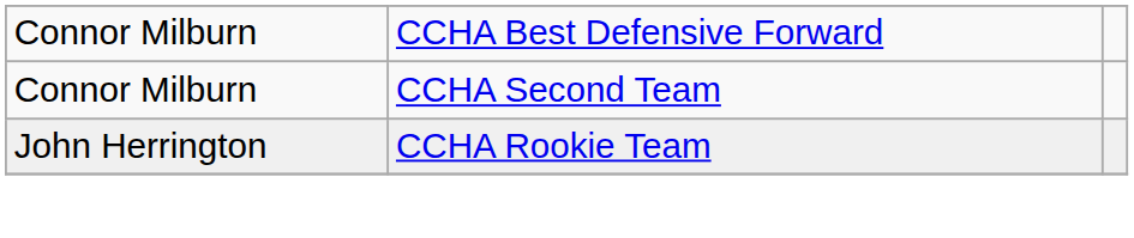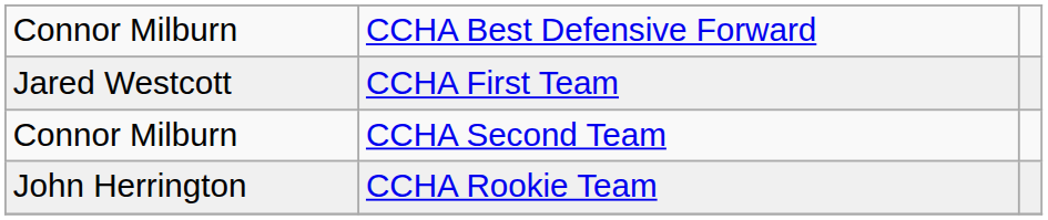 <table class="wikitable" width=40%>
 <tr>
 <td>Connor Milburn</td>
 <td><a href='#'>CCHA Best Defensive Forward</a></td>
 <td></td>
+</tr>
+<tr bgcolor=f0f0f0>
+<td>Jared Westcott</td>
+<td rowspan=1><a href='#'>CCHA First Team</a></td>
+<td rowspan=1></td>
 </tr>
 <tr>
 <td>Connor Milburn</td>
 <td rowspan=1><a href='#'>CCHA Second Team</a></td>
 <td rowspan=1></td>
 </tr>
 <tr bgcolor=f0f0f0>
 <td>John Herrington</td>
 <td rowspan=1><a href='#'>CCHA Rookie Team</a></td>
 <td rowspan=1></td>
 </tr>
 <tr>
 </tr>
 </table>
